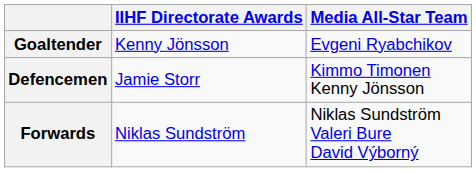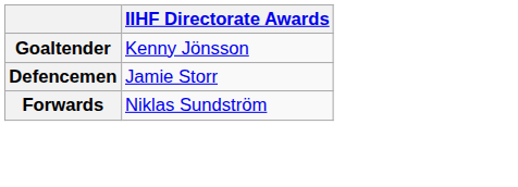 <table class="wikitable">
 <tr>
 <th></th>
 <th><a href='#'>IIHF Directorate Awards</a></th>
-<th><a href='#'>Media All-Star Team</a></th>
 </tr>
 <tr>
 <th>Goaltender</th>
 <td> <a href='#'>Kenny Jönsson</a></td>
-<td> <a href='#'>Evgeni Ryabchikov</a></td>
 </tr>
 <tr>
 <th>Defencemen</th>
 <td> <a href='#'>Jamie Storr</a></td>
-<td> <a href='#'>Kimmo Timonen</a><br> Kenny Jönsson</td>
 </tr>
 <tr>
 <th>Forwards</th>
 <td> <a href='#'>Niklas Sundström</a></td>
-<td> Niklas Sundström<br> <a href='#'>Valeri Bure</a><br> <a href='#'>David Výborný</a></td>
 </tr>
 </table>
